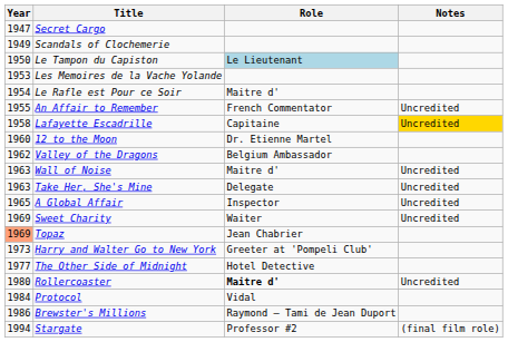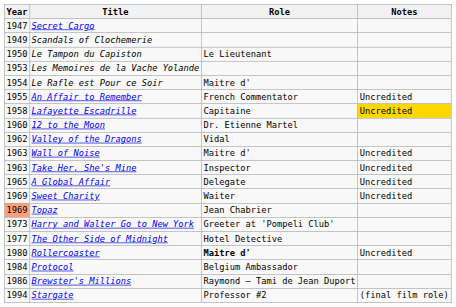 <table class="wikitable">
 <tr>
 <th>Year</th>
 <th>Title</th>
 <th>Role</th>
 <th>Notes</th>
 </tr>
 <tr>
 <td>1947</td>
 <td><em><a href='#'>Secret Cargo</a></em></td>
 <td></td>
 <td></td>
 </tr>
 <tr>
 <td>1949</td>
 <td><em>Scandals of Clochemerie</em></td>
 <td></td>
 <td></td>
 </tr>
 <tr>
 <td>1950</td>
 <td><em>Le Tampon du Capiston</em></td>
-<td style="background: lightblue;">Le Lieutenant</td>
+<td>Le Lieutenant</td>
 <td></td>
 </tr>
 <tr>
 <td>1953</td>
 <td><em>Les Memoires de la Vache Yolande</em></td>
 <td></td>
 <td></td>
 </tr>
 <tr>
 <td>1954</td>
 <td><em>Le Rafle est Pour ce Soir</em></td>
 <td>Maitre d'</td>
 <td></td>
 </tr>
 <tr>
 <td>1955</td>
 <td><em><a href='#'>An Affair to Remember</a></em></td>
 <td>French Commentator</td>
 <td>Uncredited</td>
 </tr>
 <tr>
 <td>1958</td>
 <td><em><a href='#'>Lafayette Escadrille</a></em></td>
 <td>Capitaine</td>
 <td style="background: gold;">Uncredited</td>
 </tr>
 <tr>
 <td>1960</td>
 <td><em><a href='#'>12 to the Moon</a></em></td>
 <td>Dr. Etienne Martel</td>
 <td></td>
 </tr>
 <tr>
 <td>1962</td>
 <td><em><a href='#'>Valley of the Dragons</a></em></td>
-<td>Belgium Ambassador</td>
+<td>Vidal</td>
 <td></td>
 </tr>
 <tr>
 <td>1963</td>
 <td><em><a href='#'>Wall of Noise</a></em></td>
 <td>Maitre d'</td>
 <td>Uncredited</td>
 </tr>
 <tr>
 <td>1963</td>
 <td><em><a href='#'>Take Her, She's Mine</a></em></td>
-<td>Delegate</td>
+<td>Inspector</td>
 <td>Uncredited</td>
 </tr>
 <tr>
 <td>1965</td>
 <td><em><a href='#'>A Global Affair</a></em></td>
-<td>Inspector</td>
+<td>Delegate</td>
 <td>Uncredited</td>
 </tr>
 <tr>
 <td>1969</td>
 <td><em><a href='#'>Sweet Charity</a></em></td>
 <td>Waiter</td>
 <td>Uncredited</td>
 </tr>
 <tr>
 <td style="background: lightsalmon;">1969</td>
 <td><em><a href='#'>Topaz</a></em></td>
 <td>Jean Chabrier</td>
 <td></td>
 </tr>
 <tr>
 <td>1973</td>
 <td><em><a href='#'>Harry and Walter Go to New York</a></em></td>
 <td>Greeter at 'Pompeli Club'</td>
 <td></td>
 </tr>
 <tr>
 <td>1977</td>
 <td><em><a href='#'>The Other Side of Midnight</a></em></td>
 <td>Hotel Detective</td>
 <td></td>
 </tr>
 <tr>
 <td>1980</td>
 <td><em><a href='#'>Rollercoaster</a></em></td>
 <td><strong>Maitre d'</strong></td>
 <td>Uncredited</td>
 </tr>
 <tr>
 <td>1984</td>
 <td><em><a href='#'>Protocol</a></em></td>
-<td>Vidal</td>
+<td>Belgium Ambassador</td>
 <td></td>
 </tr>
 <tr>
 <td>1986</td>
 <td><em><a href='#'>Brewster's Millions</a></em></td>
 <td>Raymond – Tami de Jean Duport</td>
 <td></td>
 </tr>
 <tr>
 <td>1994</td>
 <td><em><a href='#'>Stargate</a></em></td>
 <td>Professor #2</td>
 <td>(final film role)</td>
 </tr>
 </table>
